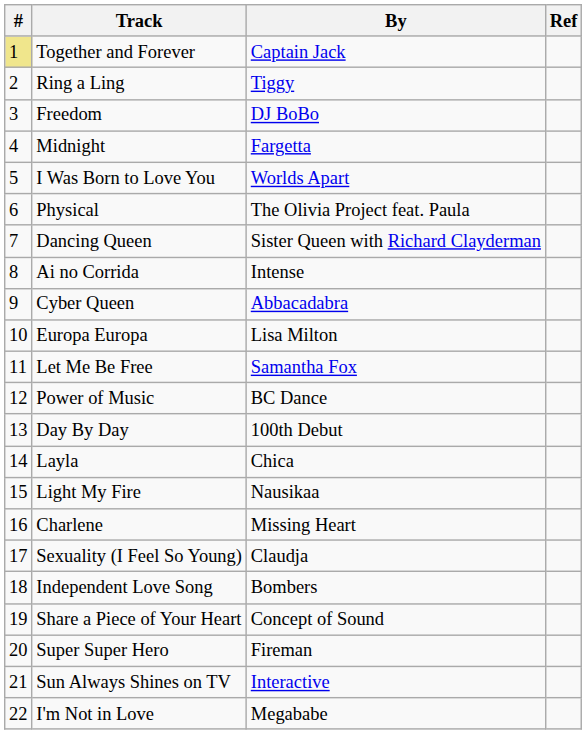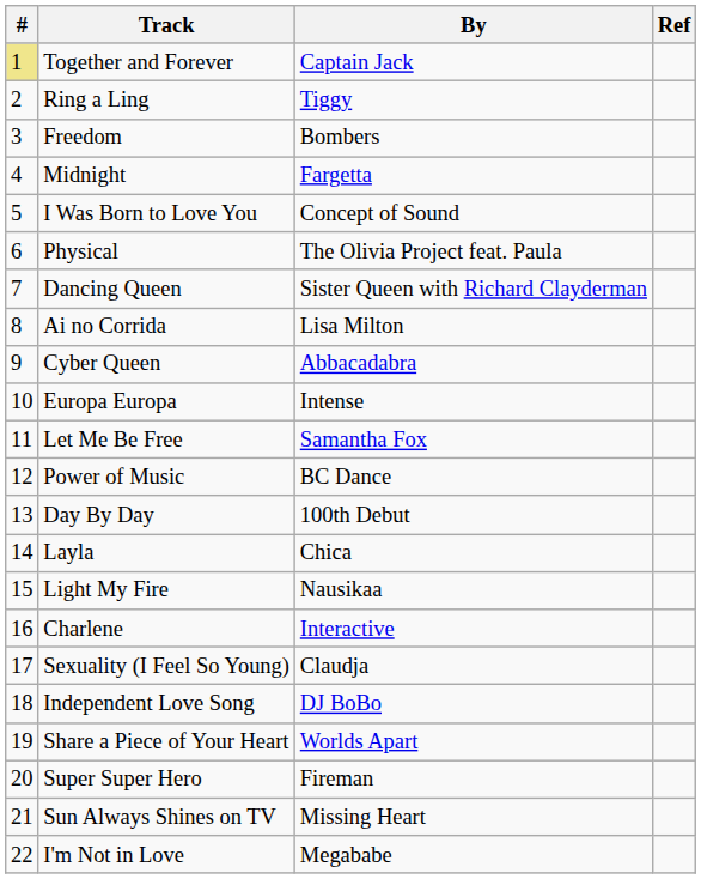 <table class="wikitable" style="font-size: small;">
 <tr>
 <th>#</th>
 <th>Track</th>
 <th>By</th>
 <th>Ref</th>
 </tr>
 <tr>
 <td style="background: khaki;">1</td>
 <td>Together and Forever</td>
 <td><a href='#'>Captain Jack</a></td>
 <td></td>
 </tr>
 <tr>
 <td>2</td>
 <td>Ring a Ling</td>
 <td><a href='#'>Tiggy</a></td>
 <td></td>
 </tr>
 <tr>
 <td>3</td>
 <td>Freedom</td>
-<td><a href='#'>DJ BoBo</a></td>
+<td>Bombers</td>
 <td></td>
 </tr>
 <tr>
 <td>4</td>
 <td>Midnight</td>
 <td><a href='#'>Fargetta</a></td>
 <td></td>
 </tr>
 <tr>
 <td>5</td>
 <td>I Was Born to Love You</td>
-<td><a href='#'>Worlds Apart</a></td>
+<td>Concept of Sound</td>
 <td></td>
 </tr>
 <tr>
 <td>6</td>
 <td>Physical</td>
 <td>The Olivia Project feat. Paula</td>
 <td></td>
 </tr>
 <tr>
 <td>7</td>
 <td>Dancing Queen</td>
 <td>Sister Queen with <a href='#'>Richard Clayderman</a></td>
 <td></td>
 </tr>
 <tr>
 <td>8</td>
 <td>Ai no Corrida</td>
-<td>Intense</td>
+<td>Lisa Milton</td>
 <td></td>
 </tr>
 <tr>
 <td>9</td>
 <td>Cyber Queen</td>
 <td><a href='#'>Abbacadabra</a></td>
 <td></td>
 </tr>
 <tr>
 <td>10</td>
 <td>Europa Europa</td>
-<td>Lisa Milton</td>
+<td>Intense</td>
 <td></td>
 </tr>
 <tr>
 <td>11</td>
 <td>Let Me Be Free</td>
 <td><a href='#'>Samantha Fox</a></td>
 <td></td>
 </tr>
 <tr>
 <td>12</td>
 <td>Power of Music</td>
 <td>BC Dance</td>
 <td></td>
 </tr>
 <tr>
 <td>13</td>
 <td>Day By Day</td>
 <td>100th Debut</td>
 <td></td>
 </tr>
 <tr>
 <td>14</td>
 <td>Layla</td>
 <td>Chica</td>
 <td></td>
 </tr>
 <tr>
 <td>15</td>
 <td>Light My Fire</td>
 <td>Nausikaa</td>
 <td></td>
 </tr>
 <tr>
 <td>16</td>
 <td>Charlene</td>
-<td>Missing Heart</td>
+<td><a href='#'>Interactive</a></td>
 <td></td>
 </tr>
 <tr>
 <td>17</td>
 <td>Sexuality (I Feel So Young)</td>
 <td>Claudja</td>
 <td></td>
 </tr>
 <tr>
 <td>18</td>
 <td>Independent Love Song</td>
-<td>Bombers</td>
+<td><a href='#'>DJ BoBo</a></td>
 <td></td>
 </tr>
 <tr>
 <td>19</td>
 <td>Share a Piece of Your Heart</td>
-<td>Concept of Sound</td>
+<td><a href='#'>Worlds Apart</a></td>
 <td></td>
 </tr>
 <tr>
 <td>20</td>
 <td>Super Super Hero</td>
 <td>Fireman</td>
 <td></td>
 </tr>
 <tr>
 <td>21</td>
 <td>Sun Always Shines on TV</td>
-<td><a href='#'>Interactive</a></td>
+<td>Missing Heart</td>
 <td></td>
 </tr>
 <tr>
 <td>22</td>
 <td>I'm Not in Love</td>
 <td>Megababe</td>
 <td></td>
 </tr>
 </table>
